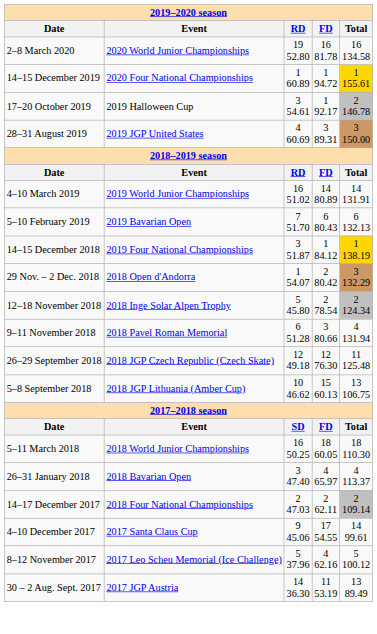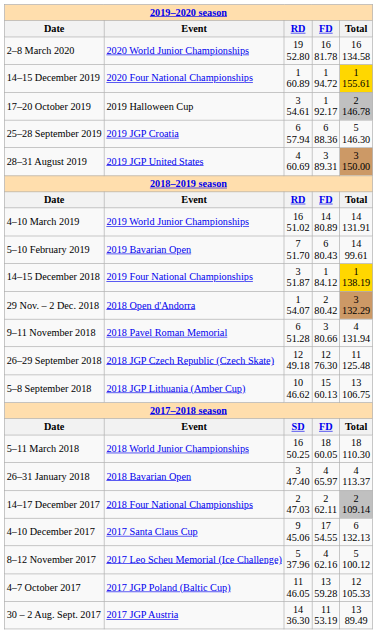 <table class="wikitable">
 <tr>
 <td style="background-color: #ffdead; " colspan=5 align=center><a href='#'><strong>2019–2020 season</strong></a></td>
 </tr>
 <tr>
 <th>Date</th>
 <th>Event</th>
 <th><a href='#'>RD</a></th>
 <th><a href='#'>FD</a></th>
 <th>Total</th>
 </tr>
 <tr>
 <td>2–8 March 2020</td>
 <td><a href='#'>2020 World Junior Championships</a></td>
 <td align=center>19 <br> 52.80</td>
 <td align=center>16 <br> 81.78</td>
 <td align=center>16 <br> 134.58</td>
 </tr>
 <tr>
 <td>14–15 December 2019</td>
 <td><a href='#'>2020 Four National Championships</a></td>
 <td align=center>1 <br> 60.89</td>
 <td align=center>1 <br> 94.72</td>
 <td align=center bgcolor=gold>1 <br> 155.61</td>
 </tr>
 <tr>
 <td>17–20 October 2019</td>
 <td>2019 Halloween Cup</td>
 <td align=center>3 <br> 54.61</td>
 <td align=center>1 <br> 92.17</td>
 <td align=center bgcolor=silver>2 <br> 146.78</td>
 </tr>
 <tr>
+<td>25–28 September 2019</td>
+<td><a href='#'>2019 JGP Croatia</a></td>
+<td align=center>6 <br> 57.94</td>
+<td align=center>6 <br> 88.36</td>
+<td align=center>5 <br> 146.30</td>
+</tr>
+<tr>
 <td>28–31 August 2019</td>
 <td><a href='#'>2019 JGP United States</a></td>
 <td align=center>4 <br> 60.69</td>
 <td align=center>3 <br> 89.31</td>
 <td align=center bgcolor=cc9966>3 <br> 150.00</td>
 </tr>
 <tr>
 <td style="background-color: #ffdead; " colspan=5 align=center><a href='#'><strong>2018–2019 season</strong></a></td>
 </tr>
 <tr>
 <th>Date</th>
 <th>Event</th>
 <th><a href='#'>RD</a></th>
 <th><a href='#'>FD</a></th>
 <th>Total</th>
 </tr>
 <tr>
 <td>4–10 March 2019</td>
 <td><a href='#'>2019 World Junior Championships</a></td>
 <td align=center>16 <br> 51.02</td>
 <td align=center>14 <br> 80.89</td>
 <td align=center>14 <br> 131.91</td>
 </tr>
 <tr>
 <td>5–10 February 2019</td>
 <td><a href='#'>2019 Bavarian Open</a></td>
 <td align=center>7 <br> 51.70</td>
 <td align=center>6 <br> 80.43</td>
-<td align=center>6 <br> 132.13</td>
+<td align=center>14 <br> 99.61</td>
 </tr>
 <tr>
 <td>14–15 December 2018</td>
 <td><a href='#'>2019 Four National Championships</a></td>
 <td align=center>3 <br> 51.87</td>
 <td align=center>1 <br> 84.12</td>
 <td align=center bgcolor=gold>1 <br> 138.19</td>
 </tr>
 <tr>
 <td>29 Nov. – 2 Dec. 2018</td>
 <td><a href='#'>2018 Open d'Andorra</a></td>
 <td align=center>1 <br> 54.07</td>
 <td align=center>2 <br> 80.42</td>
 <td align=center bgcolor=cc9966>3 <br> 132.29</td>
-</tr>
-<tr>
-<td>12–18 November 2018</td>
-<td><a href='#'>2018 Inge Solar Alpen Trophy</a></td>
-<td align=center>5 <br> 45.80</td>
-<td align=center>2 <br> 78.54</td>
-<td align=center bgcolor=silver>2 <br> 124.34</td>
 </tr>
 <tr>
 <td>9–11 November 2018</td>
 <td><a href='#'>2018 Pavel Roman Memorial</a></td>
 <td align=center>6 <br> 51.28</td>
 <td align=center>3 <br> 80.66</td>
 <td align=center>4 <br> 131.94</td>
 </tr>
 <tr>
 <td>26–29 September 2018</td>
 <td><a href='#'>2018 JGP Czech Republic (Czech Skate)</a></td>
 <td align=center>12 <br> 49.18</td>
 <td align=center>12 <br> 76.30</td>
 <td align=center>11 <br> 125.48</td>
 </tr>
 <tr>
 <td>5–8 September 2018</td>
 <td><a href='#'>2018 JGP Lithuania (Amber Cup)</a></td>
 <td align=center>10 <br> 46.62</td>
 <td align=center>15 <br> 60.13</td>
 <td align=center>13 <br> 106.75</td>
 </tr>
 <tr>
 <td style="background-color: #ffdead; " colspan=5 align=center><a href='#'><strong>2017–2018 season</strong></a></td>
 </tr>
 <tr>
 <th>Date</th>
 <th>Event</th>
 <th><a href='#'>SD</a></th>
 <th><a href='#'>FD</a></th>
 <th>Total</th>
 </tr>
 <tr>
 <td>5–11 March 2018</td>
 <td><a href='#'>2018 World Junior Championships</a></td>
 <td align=center>16 <br> 50.25</td>
 <td align=center>18 <br> 60.05</td>
 <td align=center>18 <br> 110.30</td>
 </tr>
 <tr>
 <td>26–31 January 2018</td>
 <td><a href='#'>2018 Bavarian Open</a></td>
 <td align=center>3 <br> 47.40</td>
 <td align=center>4 <br> 65.97</td>
 <td align=center>4 <br> 113.37</td>
 </tr>
 <tr>
 <td>14–17 December 2017</td>
 <td><a href='#'>2018 Four National Championships</a></td>
 <td align=center>2 <br> 47.03</td>
 <td align=center>2 <br> 62.11</td>
 <td align=center bgcolor=silver>2 <br> 109.14</td>
 </tr>
 <tr>
 <td>4–10 December 2017</td>
 <td><a href='#'>2017 Santa Claus Cup</a></td>
 <td align=center>9 <br> 45.06</td>
 <td align=center>17 <br> 54.55</td>
-<td align=center>14 <br> 99.61</td>
+<td align=center>6 <br> 132.13</td>
 </tr>
 <tr>
 <td>8–12 November 2017</td>
 <td><a href='#'>2017 Leo Scheu Memorial (Ice Challenge)</a></td>
 <td align=center>5 <br> 37.96</td>
 <td align=center>4 <br> 62.16</td>
 <td align=center>5 <br> 100.12</td>
 </tr>
 <tr>
+<td>4–7 October 2017</td>
+<td><a href='#'>2017 JGP Poland (Baltic Cup)</a></td>
+<td align=center>11 <br> 46.05</td>
+<td align=center>13 <br> 59.28</td>
+<td align=center>12 <br> 105.33</td>
+</tr>
+<tr>
 <td>30 – 2 Aug. Sept. 2017</td>
 <td><a href='#'>2017 JGP Austria</a></td>
 <td align=center>14 <br> 36.30</td>
 <td align=center>11 <br> 53.19</td>
 <td align=center>13 <br> 89.49</td>
 </tr>
 </table>
